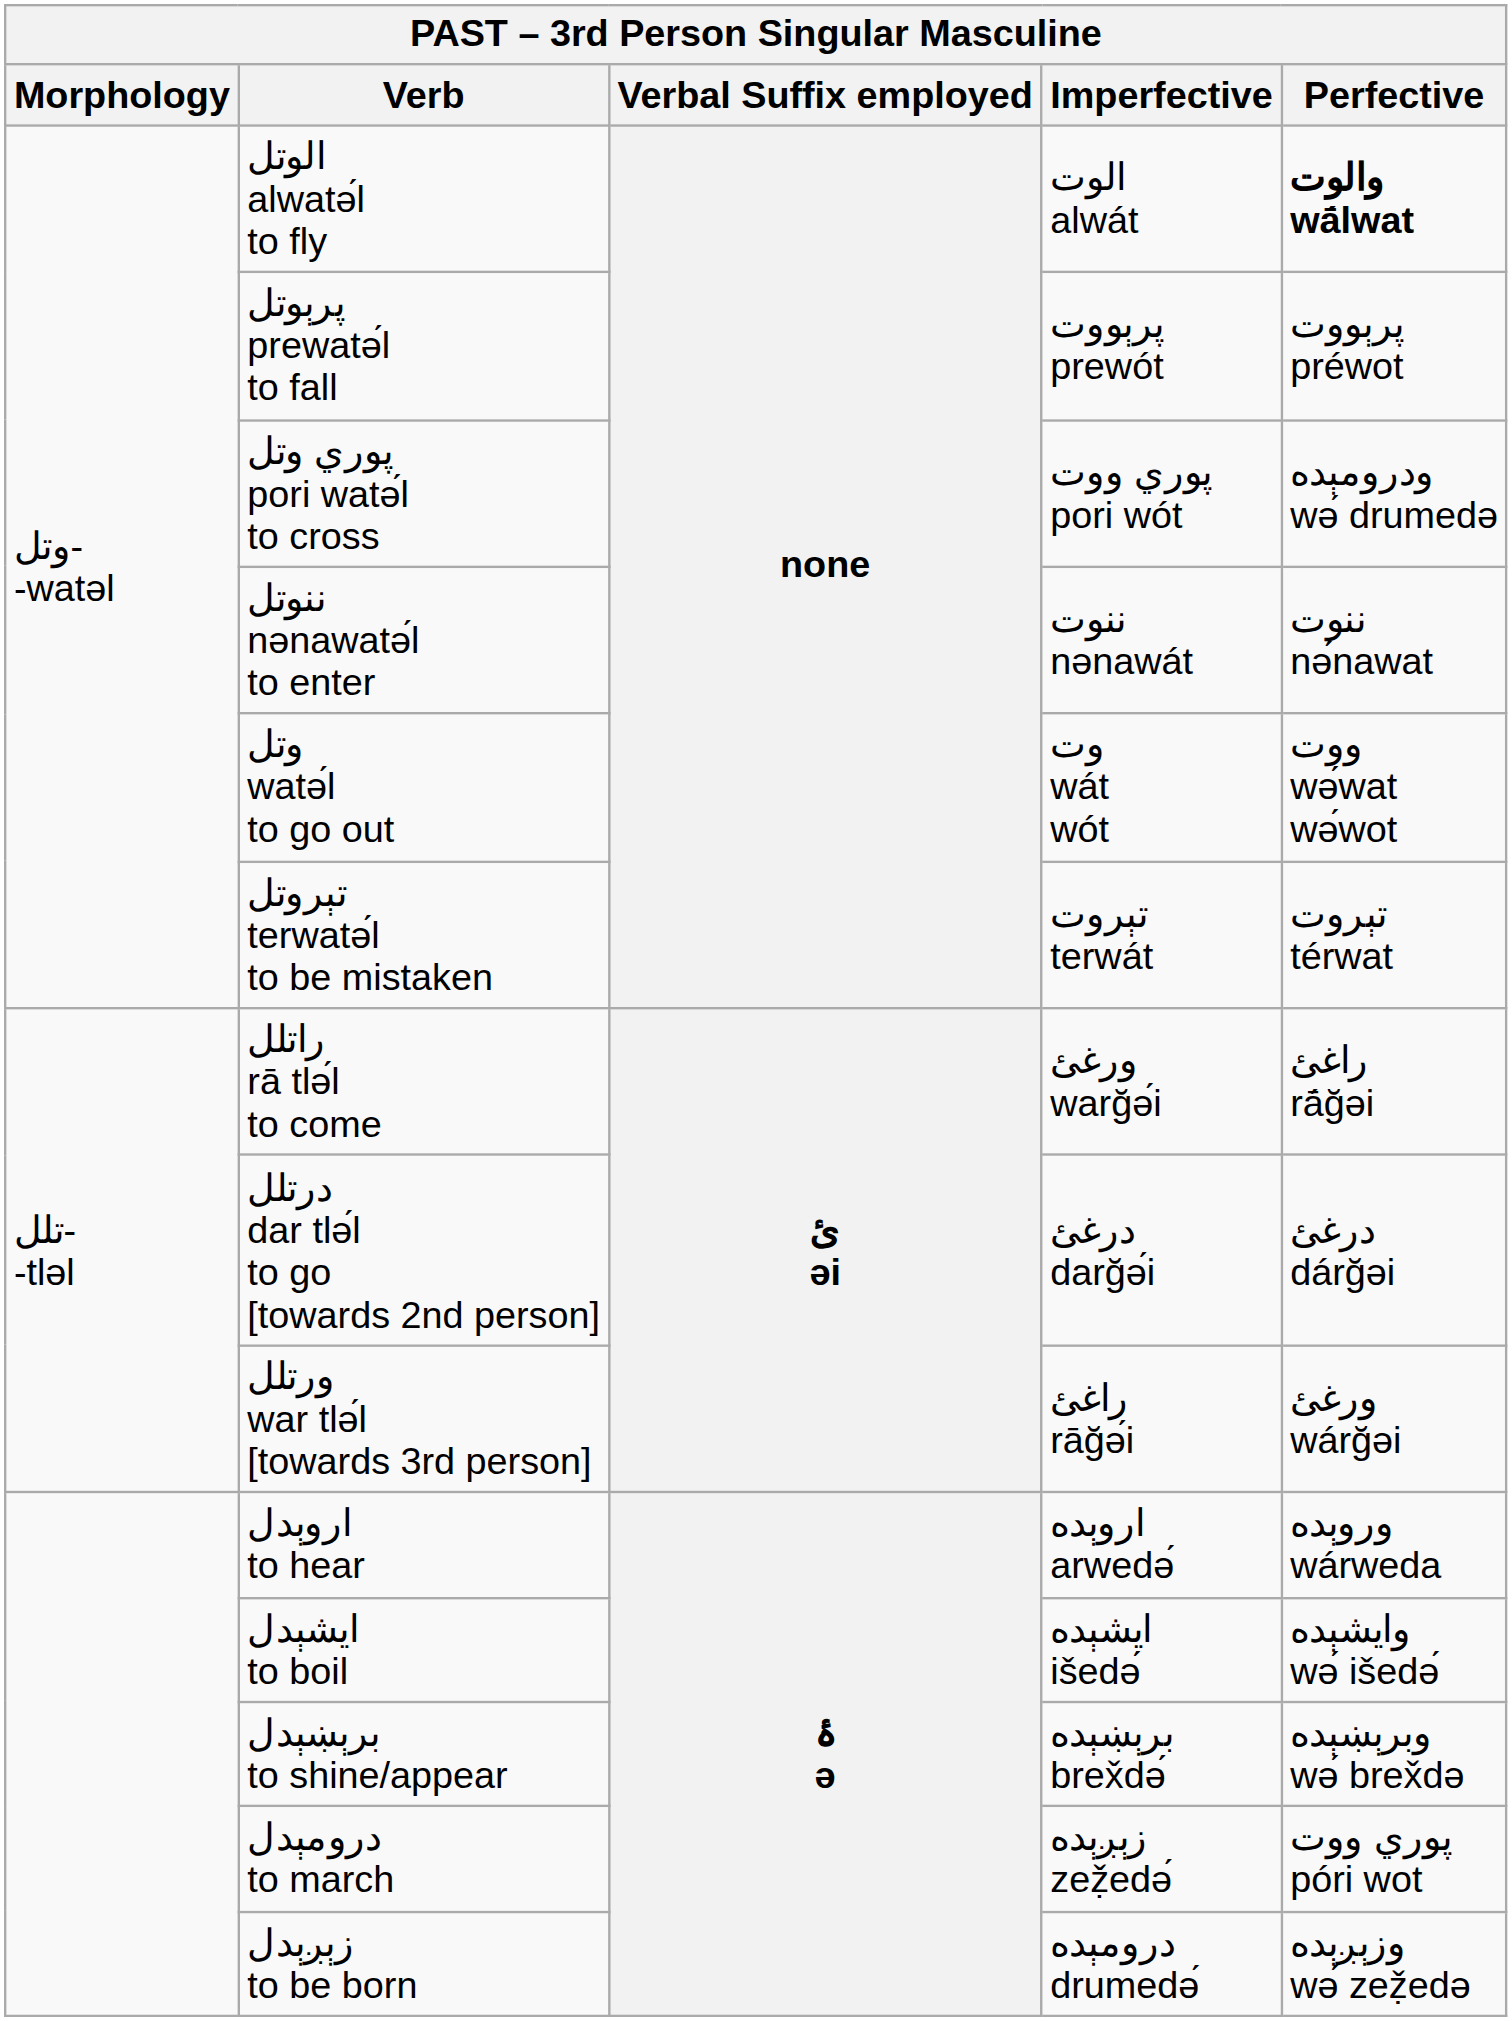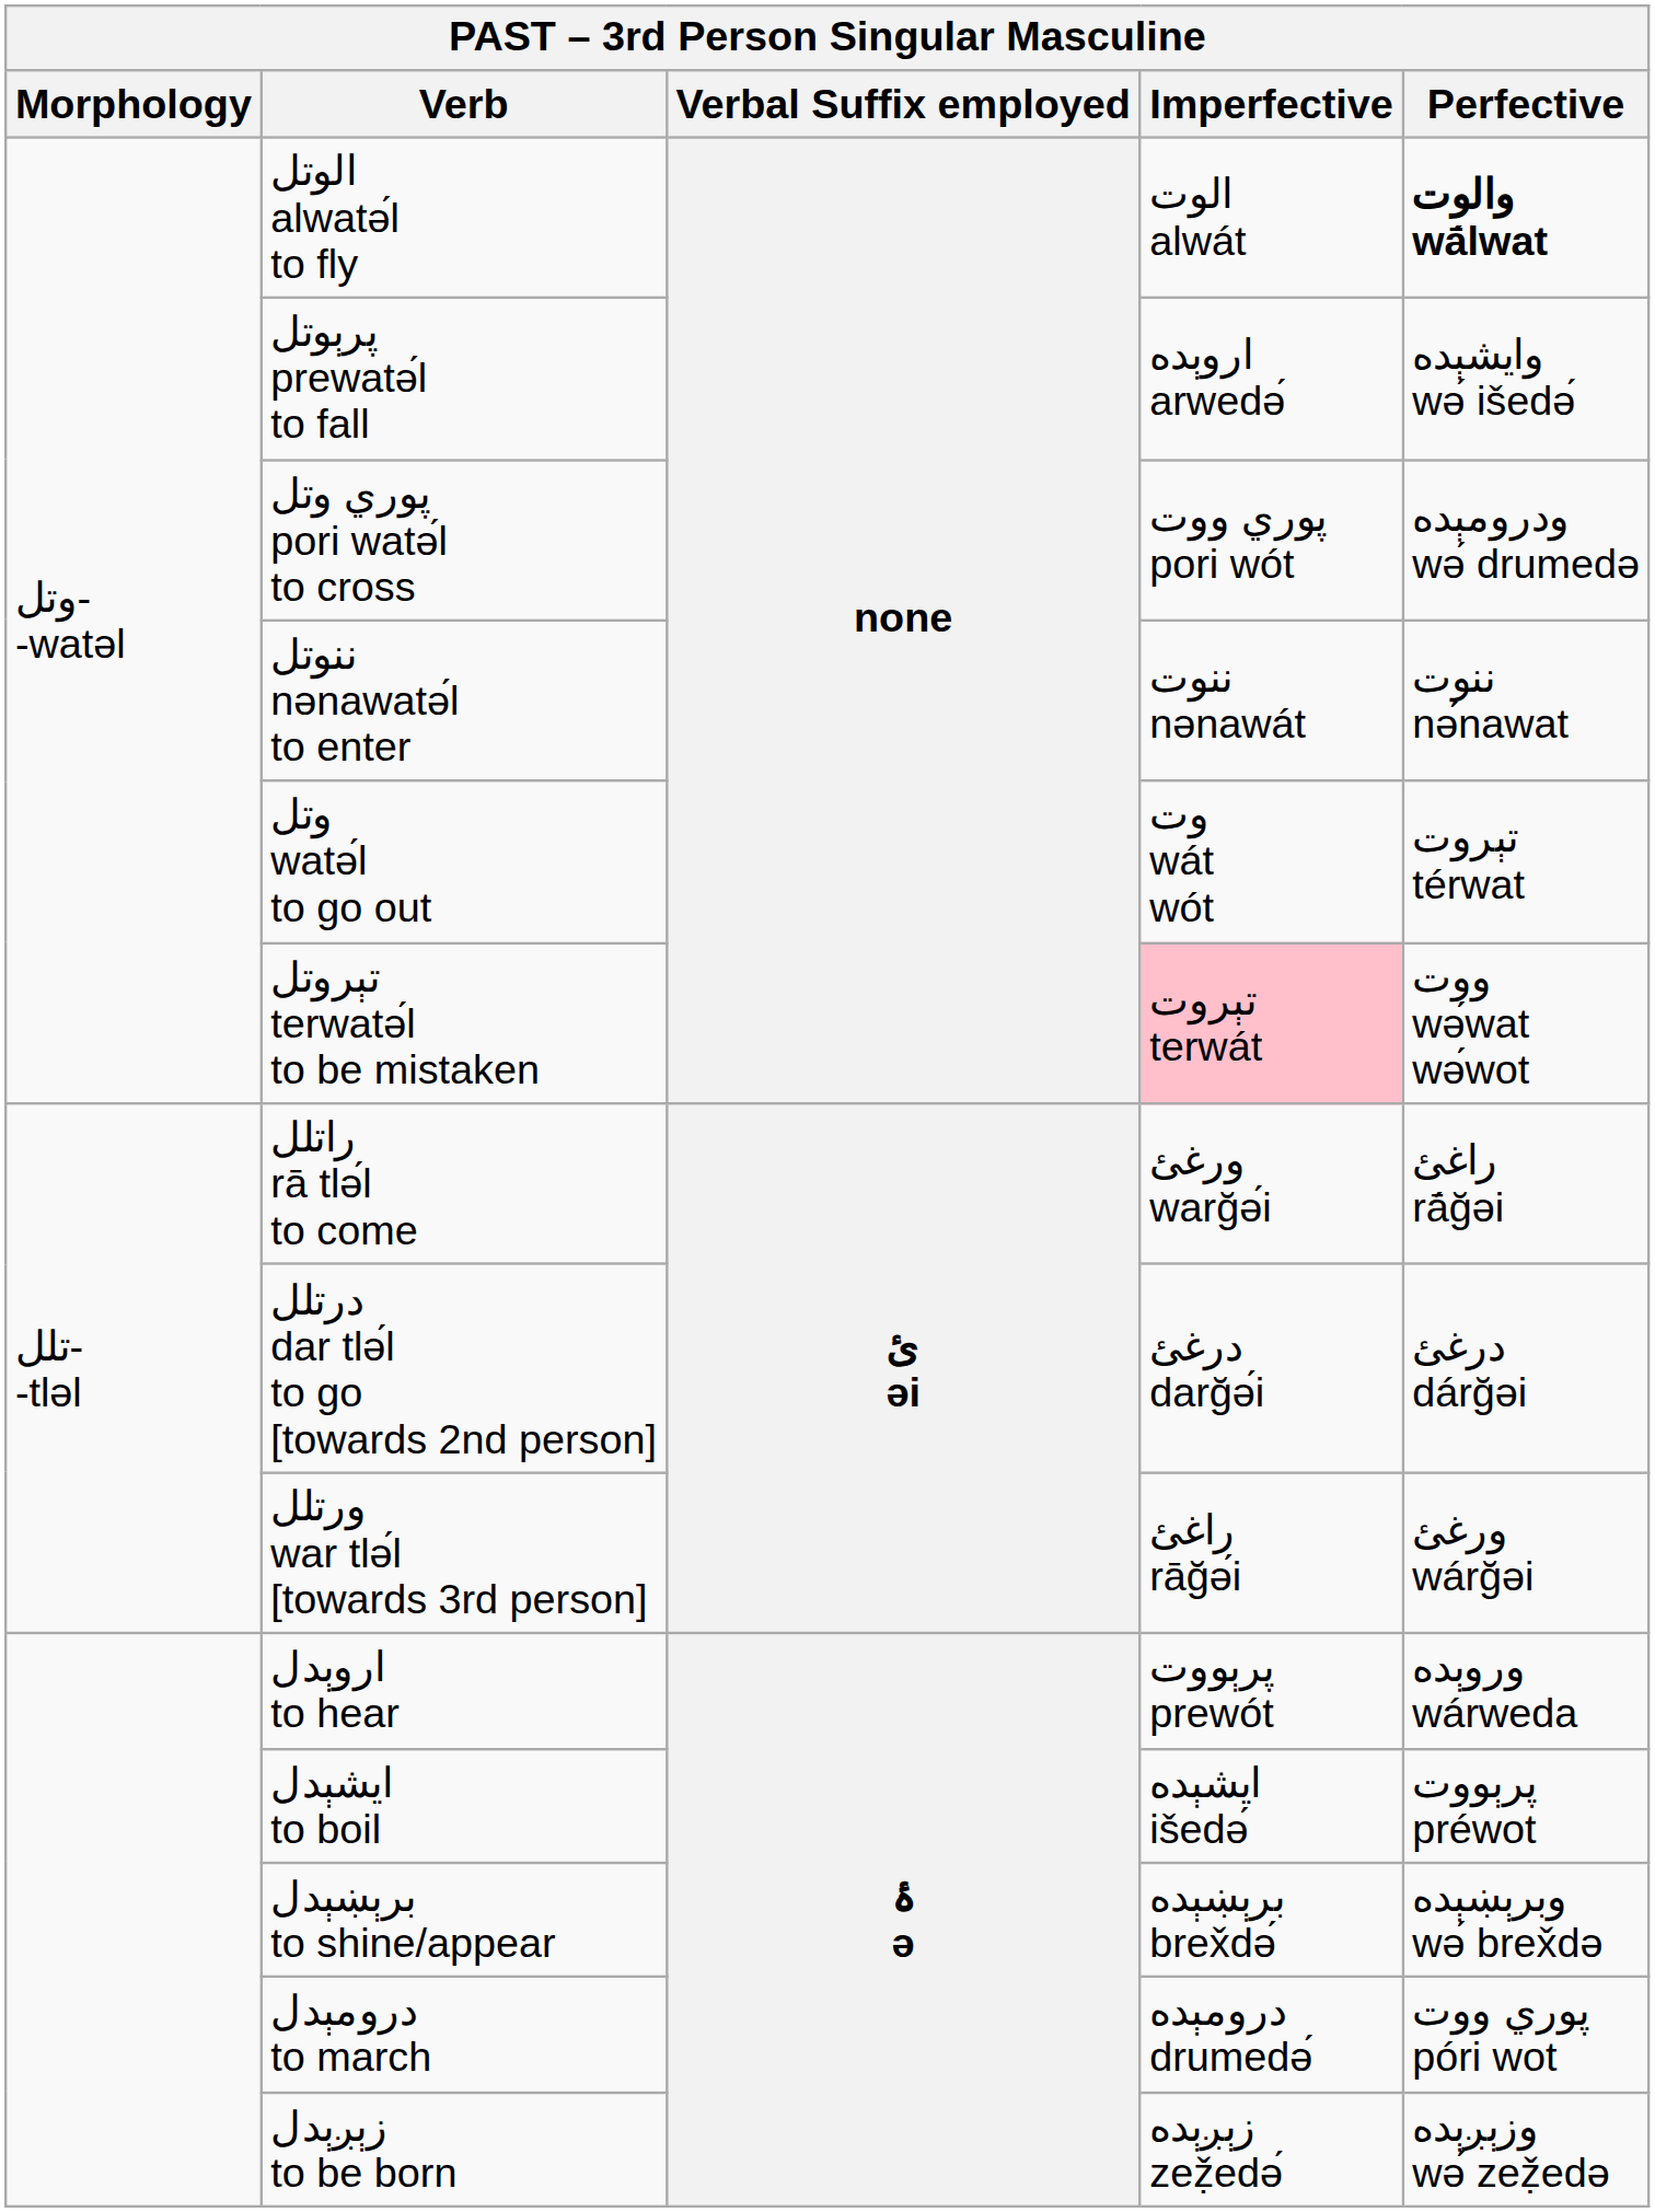 <table class="wikitable">
 <tr>
 <th colspan="5">PAST – 3rd Person  Singular Masculine</th>
 </tr>
 <tr>
 <th>Morphology</th>
 <th>Verb</th>
 <th>Verbal Suffix employed</th>
 <th>Imperfective</th>
 <th>Perfective</th>
 </tr>
 <tr>
 <td rowspan="6">وتل-<br>-watəl</td>
 <td>الوتل<br>alwatә́l<br>to fly</td>
 <th rowspan="6"><strong>none</strong></th>
 <td>الوت<br>alwát</td>
 <td><strong>والوت<br>wā́lwat</strong></td>
 </tr>
 <tr>
 <td>پرېوتل<br>prewatә́l<br>to fall</td>
-<td>پرېووت<br>prewót</td>
-<td>پرېووت<br>préwot</td>
+<td>اروېده<br>arwedә́</td>
+<td>وایشېده<br>wә́ išedә́</td>
 </tr>
 <tr>
 <td>پوري وتل<br>pori watә́l<br>to cross</td>
 <td>پوري ووت<br>pori wót</td>
 <td>ودرومېده<br>wә́ drumedə</td>
 </tr>
 <tr>
 <td>ننوتل<br>nənawatә́l<br>to enter</td>
 <td>ننوت<br>nənawát</td>
 <td>ننوت<br>nә́nawat</td>
 </tr>
 <tr>
 <td>وتل<br>watә́l<br>to go out</td>
 <td>وت<br>wát<br>wót</td>
-<td>ووت<br>wә́wat<br>wә́wot</td>
+<td>تېروت<br>térwat</td>
 </tr>
 <tr>
 <td>تېروتل<br>terwatә́l<br>to be mistaken</td>
-<td>تېروت<br>terwát</td>
-<td>تېروت<br>térwat</td>
+<td style="background: pink;">تېروت<br>terwát</td>
+<td>ووت<br>wә́wat<br>wә́wot</td>
 </tr>
 <tr>
 <td rowspan="3">تلل-<br>-tləl</td>
 <td>راتلل<br>rā tlә́l<br>to come</td>
 <th rowspan="3">ئ<br>əi</th>
 <td>ورغئ<br>warğә́i</td>
 <td>راغئ<br>rā́ğəi</td>
 </tr>
 <tr>
 <td>درتلل<br>dar tlә́l<br>to go<br>[towards 2nd person]</td>
 <td>درغئ<br>darğә́i</td>
 <td>درغئ<br>dárğәi</td>
 </tr>
 <tr>
 <td>ورتلل<br>war tlә́l<br>[towards 3rd person]</td>
 <td>راغئ<br>rāğә́i</td>
 <td>ورغئ<br>wárğəi</td>
 </tr>
 <tr>
 <td rowspan="5"></td>
 <td>اروېدل<br>to hear</td>
 <th rowspan="5">ۀ<br>ə</th>
-<td>اروېده<br>arwedә́</td>
+<td>پرېووت<br>prewót</td>
 <td>وروېده<br>wárweda</td>
 </tr>
 <tr>
 <td>ایشېدل<br>to boil</td>
 <td>ایشېده<br>išedә́</td>
-<td>وایشېده<br>wә́ išedә́</td>
+<td>پرېووت<br>préwot</td>
 </tr>
 <tr>
 <td>برېښېدل<br>to shine/appear</td>
 <td>برېښېده<br>brex̌dә́</td>
 <td>وبرېښېده<br>wә́ brex̌də</td>
 </tr>
 <tr>
 <td>درومېدل<br>to march</td>
-<td>زېږېده<br>zeẓ̌edә́</td>
+<td>درومېده<br>drumedә́</td>
 <td>پوري ووت<br>póri wot</td>
 </tr>
 <tr>
 <td>زېږېدل<br>to be born</td>
-<td>درومېده<br>drumedә́</td>
+<td>زېږېده<br>zeẓ̌edә́</td>
 <td>وزېږېده<br>wә́ zeẓ̌edə</td>
 </tr>
 </table>
